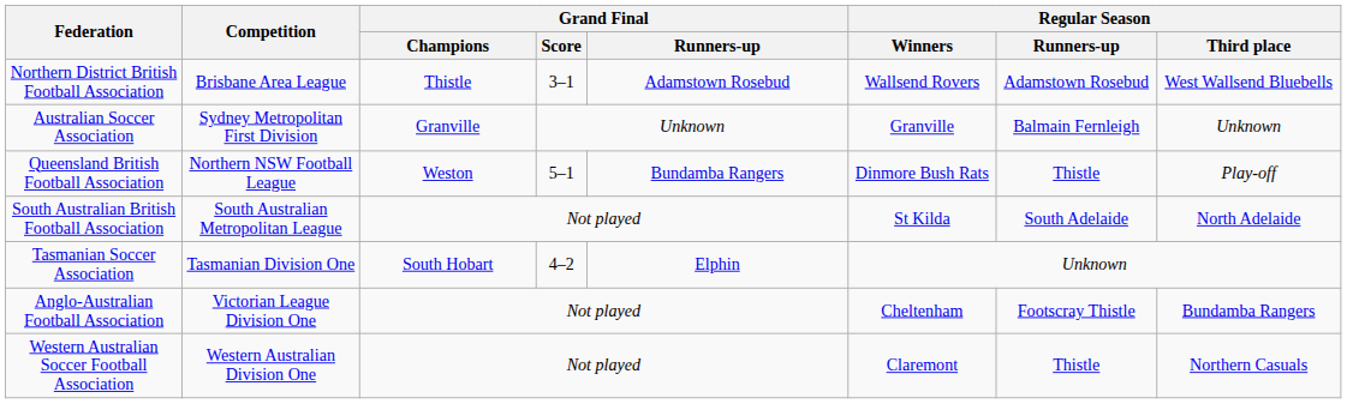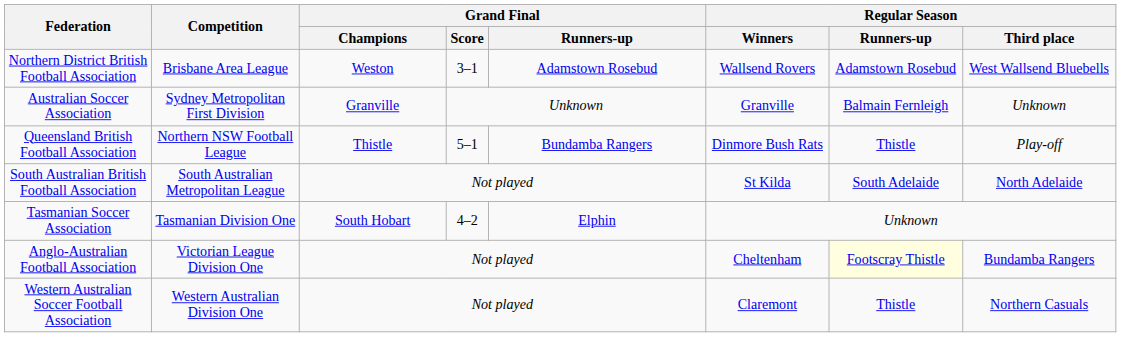 <table class="wikitable" width="100%">
 <tr>
 <th rowspan="2" style="width:10em">Federation</th>
 <th rowspan="2" style="width:10em">Competition</th>
 <th colspan="3" scope="col">Grand Final</th>
 <th colspan="3">Regular Season</th>
 </tr>
 <tr>
 <th style="width:10em">Champions</th>
 <th>Score</th>
 <th style="width:15em">Runners-up</th>
 <th>Winners</th>
 <th>Runners-up</th>
 <th>Third place</th>
 </tr>
 <tr>
 <td align="center"><a href='#'>Northern District British Football Association</a></td>
 <td align="center"><a href='#'>Brisbane Area League</a></td>
-<td align="center"><a href='#'>Thistle</a></td>
+<td align="center"><a href='#'>Weston</a></td>
 <td align="center">3–1</td>
 <td align="center"><a href='#'>Adamstown Rosebud</a></td>
 <td align="center"><a href='#'>Wallsend Rovers</a></td>
 <td align="center"><a href='#'>Adamstown Rosebud</a></td>
 <td align="center"><a href='#'>West Wallsend Bluebells</a></td>
 </tr>
 <tr>
 <td align="center"><a href='#'>Australian Soccer Association</a></td>
 <td align="center"><a href='#'>Sydney Metropolitan First Division</a></td>
 <td align="center"><a href='#'>Granville</a></td>
 <td colspan="2" align="center"><em>Unknown</em></td>
 <td align="center"><a href='#'>Granville</a></td>
 <td align="center"><a href='#'>Balmain Fernleigh</a></td>
 <td align="center"><em>Unknown</em></td>
 </tr>
 <tr>
 <td align="center"><a href='#'>Queensland British Football Association</a></td>
 <td align="center"><a href='#'>Northern NSW Football League</a></td>
-<td align="center"><a href='#'>Weston</a></td>
+<td align="center"><a href='#'>Thistle</a></td>
 <td align="center">5–1</td>
 <td align="center"><a href='#'>Bundamba Rangers</a></td>
 <td align="center"><a href='#'>Dinmore Bush Rats</a></td>
 <td align="center"><a href='#'>Thistle</a></td>
 <td align="center"><em>Play-off</em></td>
 </tr>
 <tr>
 <td align="center"><a href='#'>South Australian British Football Association</a></td>
 <td align="center"><a href='#'>South Australian Metropolitan League</a></td>
 <td colspan="3" align="center"><em>Not played</em></td>
 <td align="center"><a href='#'>St Kilda</a></td>
 <td align="center"><a href='#'>South Adelaide</a></td>
 <td align="center"><a href='#'>North Adelaide</a></td>
 </tr>
 <tr>
 <td align="center"><a href='#'>Tasmanian Soccer Association</a></td>
 <td align="center"><a href='#'>Tasmanian Division One</a></td>
 <td align="center"><a href='#'>South Hobart</a></td>
 <td align="center">4–2</td>
 <td align="center"><a href='#'>Elphin</a></td>
 <td colspan="3" align="center"><em>Unknown</em></td>
 </tr>
 <tr>
 <td align="center"><a href='#'>Anglo-Australian Football Association</a></td>
 <td align="center"><a href='#'>Victorian League Division One</a></td>
 <td colspan="3" align="center"><em>Not played</em></td>
 <td align="center"><a href='#'>Cheltenham</a></td>
-<td align="center"><a href='#'>Footscray Thistle</a></td>
+<td align="center" style="background: lightyellow;"><a href='#'>Footscray Thistle</a></td>
 <td align="center"><a href='#'>Bundamba Rangers</a></td>
 </tr>
 <tr>
 <td align="center"><a href='#'>Western Australian Soccer Football Association</a></td>
 <td align="center"><a href='#'>Western Australian Division One</a></td>
 <td colspan="3" align="center"><em>Not played</em></td>
 <td align="center"><a href='#'>Claremont</a></td>
 <td align="center"><a href='#'>Thistle</a></td>
 <td align="center"><a href='#'>Northern Casuals</a></td>
 </tr>
 </table>
